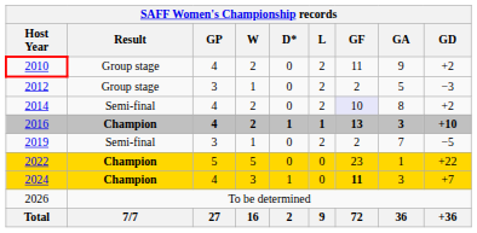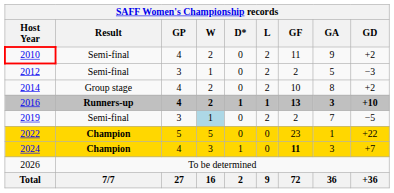 <table class="wikitable" style="text-align: center; width:50%;">
 <tr>
 <th colspan="9"><a href='#'>SAFF Women's Championship</a> records</th>
 </tr>
 <tr>
 <th>Host<br>Year</th>
 <th>Result</th>
 <th>GP</th>
 <th>W</th>
 <th>D*</th>
 <th>L</th>
 <th>GF</th>
 <th>GA</th>
 <th>GD</th>
 </tr>
 <tr>
 <td style="border: 3px solid red"> <a href='#'>2010</a></td>
-<td>Group stage</td>
+<td>Semi-final</td>
 <td>4</td>
 <td>2</td>
 <td>0</td>
 <td>2</td>
 <td>11</td>
 <td>9</td>
 <td>+2</td>
 </tr>
 <tr>
 <td> <a href='#'>2012</a></td>
-<td>Group stage</td>
+<td>Semi-final</td>
 <td>3</td>
 <td>1</td>
 <td>0</td>
 <td>2</td>
 <td>2</td>
 <td>5</td>
 <td>−3</td>
 </tr>
 <tr>
 <td> <a href='#'>2014</a></td>
-<td>Semi-final</td>
+<td>Group stage</td>
 <td>4</td>
 <td>2</td>
 <td>0</td>
 <td>2</td>
-<td style="background: lavender;">10</td>
+<td>10</td>
 <td>8</td>
 <td>+2</td>
 </tr>
 <tr style="background:silver;">
 <td> <a href='#'>2016</a></td>
-<td><strong>Champion</strong></td>
+<td><strong>Runners-up</strong></td>
 <td><strong>4</strong></td>
 <td><strong>2</strong></td>
 <td><strong>1</strong></td>
 <td><strong>1</strong></td>
 <td><strong>13</strong></td>
 <td><strong>3</strong></td>
 <td><strong>+10</strong></td>
 </tr>
 <tr>
 <td> <a href='#'>2019</a></td>
 <td>Semi-final</td>
 <td>3</td>
-<td>1</td>
+<td style="background: lightblue;">1</td>
 <td>0</td>
 <td>2</td>
 <td>2</td>
 <td>7</td>
 <td>−5</td>
 </tr>
 <tr bgcolor=gold>
 <td> <a href='#'>2022</a></td>
 <td><strong>Champion</strong></td>
 <td>5</td>
 <td>5</td>
 <td>0</td>
 <td>0</td>
 <td>23</td>
 <td>1</td>
 <td>+22</td>
 </tr>
 <tr bgcolor=gold>
 <td> <a href='#'>2024</a></td>
 <td><strong>Champion</strong></td>
 <td>4</td>
 <td>3</td>
 <td>1</td>
 <td>0</td>
 <td><strong>11</strong></td>
 <td>3</td>
 <td>+7</td>
 </tr>
 <tr>
 <td> 2026</td>
 <td colspan=8>To be determined</td>
 </tr>
 <tr>
 <th>Total</th>
 <th>7/7</th>
 <th>27</th>
 <th>16</th>
 <th>2</th>
 <th>9</th>
 <th>72</th>
 <th>36</th>
 <th>+36</th>
 </tr>
 </table>
